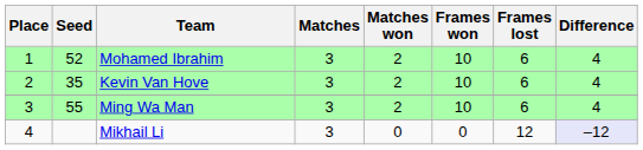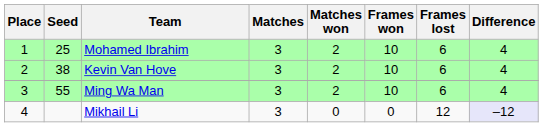 <table class="wikitable" style="text-align: center;">
 <tr>
 <th width=20>Place</th>
 <th width=20>Seed</th>
 <th width=200>Team</th>
 <th width=20>Matches</th>
 <th width=20>Matches won</th>
 <th width=20>Frames won</th>
 <th width=20>Frames lost</th>
 <th width=20>Difference</th>
 </tr>
 <tr style="background:#aaffaa;">
 <td>1</td>
-<td>52</td>
+<td>25</td>
 <td style="text-align:left;"> <a href='#'>Mohamed Ibrahim</a></td>
 <td>3</td>
 <td>2</td>
 <td>10</td>
 <td>6</td>
 <td>4</td>
 </tr>
 <tr style="background:#aaffaa;">
 <td>2</td>
-<td>35</td>
+<td>38</td>
 <td style="text-align:left;"> <a href='#'>Kevin Van Hove</a></td>
 <td>3</td>
 <td>2</td>
 <td>10</td>
 <td>6</td>
 <td>4</td>
 </tr>
 <tr>
 </tr>
 <tr style="background:#aaffaa;">
 <td>3</td>
 <td>55</td>
 <td style="text-align:left;"> <a href='#'>Ming Wa Man</a></td>
 <td>3</td>
 <td>2</td>
 <td>10</td>
 <td>6</td>
 <td>4</td>
 </tr>
 <tr>
 <td>4</td>
 <td></td>
 <td style="text-align:left;"> <a href='#'>Mikhail Li</a></td>
 <td>3</td>
 <td>0</td>
 <td>0</td>
 <td>12</td>
 <td style="background: lavender;">–12</td>
 </tr>
 </table>
